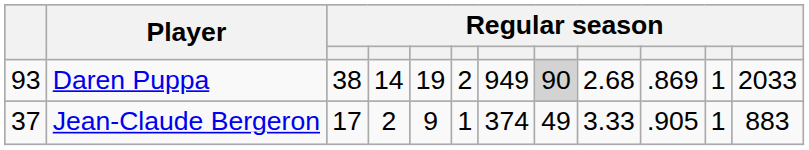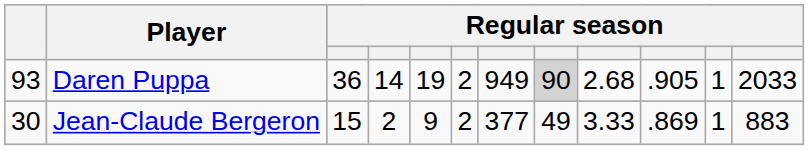 <table class="wikitable plainrowheaders" style="text-align:center;">
 <tr>
 <th scope="col" rowspan="2"></th>
 <th scope="col" rowspan="2">Player</th>
 <th scope=colgroup colspan=10>Regular season</th>
 </tr>
 <tr>
 <th scope="col"></th>
 <th scope="col"></th>
 <th scope="col"></th>
 <th scope="col"></th>
 <th scope="col"></th>
 <th scope="col"></th>
 <th scope="col"></th>
 <th scope="col"></th>
 <th scope="col"></th>
 <th scope="col"></th>
 </tr>
 <tr>
 <td scope="row">93</td>
 <td align="left"><a href='#'>Daren Puppa</a></td>
-<td>38</td>
+<td>36</td>
 <td>14</td>
 <td>19</td>
 <td>2</td>
 <td>949</td>
 <td style="background: lightgrey;">90</td>
 <td>2.68</td>
-<td>.869</td>
+<td>.905</td>
 <td>1</td>
 <td>2033</td>
 </tr>
 <tr>
-<td scope="row">37</td>
+<td scope="row">30</td>
 <td align="left"><a href='#'>Jean-Claude Bergeron</a></td>
-<td>17</td>
+<td>15</td>
 <td>2</td>
 <td>9</td>
-<td>1</td>
-<td>374</td>
+<td>2</td>
+<td>377</td>
 <td>49</td>
 <td>3.33</td>
-<td>.905</td>
+<td>.869</td>
 <td>1</td>
 <td>883</td>
 </tr>
 </table>
